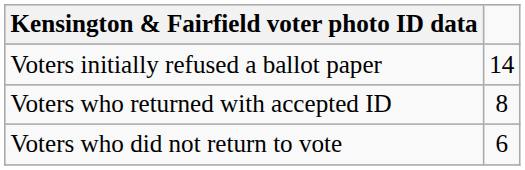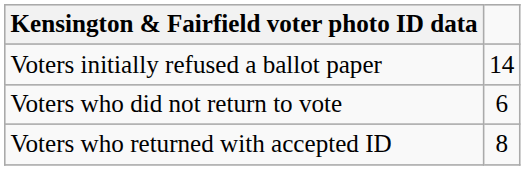 <table class="wikitable">
 <tr>
 <th>Kensington & Fairfield voter photo ID data</th>
 </tr>
 <tr>
 <td style="text-align:left">Voters initially refused a ballot paper</td>
 <td style="text-align:center">14</td>
 </tr>
 <tr>
+<td style="text-align:left">Voters who did not return to vote</td>
+<td style="text-align:center">6</td>
+</tr>
+<tr>
 <td style="text-align:left">Voters who returned with accepted ID</td>
 <td style="text-align:center">8</td>
 </tr>
-<tr>
-<td style="text-align:left">Voters who did not return to vote</td>
-<td style="text-align:center">6</td>
-</tr>
 </table>
